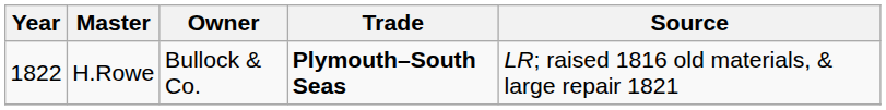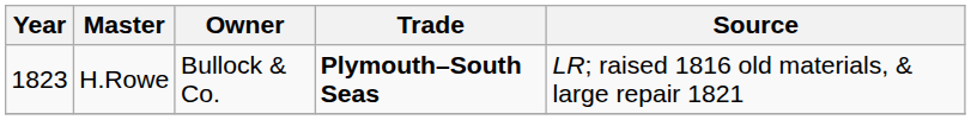 <table class=" wikitable">
 <tr>
 <th>Year</th>
 <th>Master</th>
 <th>Owner</th>
 <th>Trade</th>
 <th>Source</th>
 </tr>
 <tr>
-<td>1822</td>
+<td>1823</td>
 <td>H.Rowe</td>
 <td>Bullock & Co.</td>
 <td><strong>Plymouth–South Seas</strong></td>
 <td><em>LR</em>; raised 1816 old materials, & large repair 1821</td>
 </tr>
 <tr>
 </tr>
 </table>
